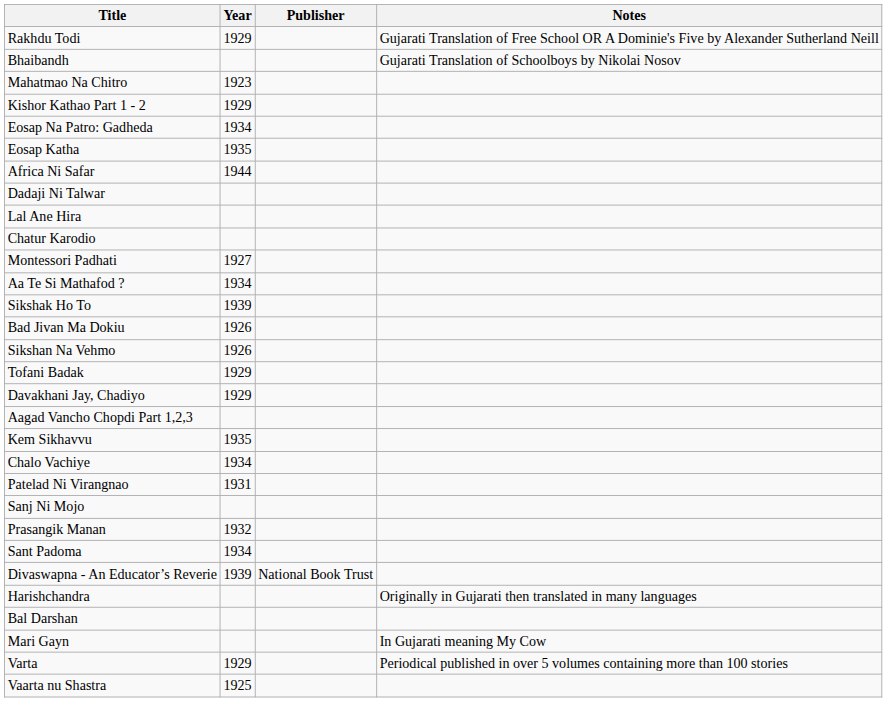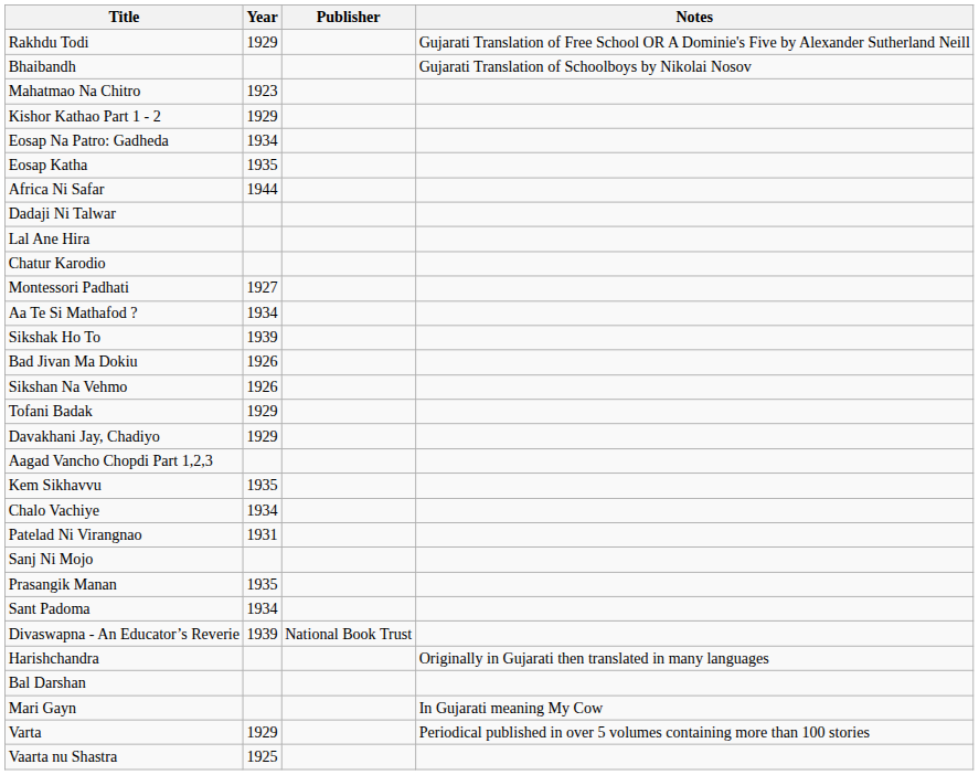 <table class="wikitable">
 <tr>
 <th>Title</th>
 <th>Year</th>
 <th>Publisher</th>
 <th>Notes</th>
 </tr>
 <tr>
 <td>Rakhdu Todi</td>
 <td>1929</td>
 <td></td>
 <td>Gujarati Translation of Free School OR A Dominie's Five by Alexander Sutherland Neill</td>
 </tr>
 <tr>
 <td>Bhaibandh</td>
 <td></td>
 <td></td>
 <td>Gujarati Translation of Schoolboys by Nikolai Nosov</td>
 </tr>
 <tr>
 <td>Mahatmao Na Chitro</td>
 <td>1923</td>
 <td></td>
 <td></td>
 </tr>
 <tr>
 <td>Kishor Kathao Part 1 - 2</td>
 <td>1929</td>
 <td></td>
 <td></td>
 </tr>
 <tr>
 <td>Eosap Na Patro: Gadheda</td>
 <td>1934</td>
 <td></td>
 <td></td>
 </tr>
 <tr>
 <td>Eosap Katha</td>
 <td>1935</td>
 <td></td>
 <td></td>
 </tr>
 <tr>
 <td>Africa Ni Safar</td>
 <td>1944</td>
 <td></td>
 <td></td>
 </tr>
 <tr>
 <td>Dadaji Ni Talwar</td>
 <td></td>
 <td></td>
 <td></td>
 </tr>
 <tr>
 <td>Lal Ane Hira</td>
 <td></td>
 <td></td>
 <td></td>
 </tr>
 <tr>
 <td>Chatur Karodio</td>
 <td></td>
 <td></td>
 <td></td>
 </tr>
 <tr>
 <td>Montessori Padhati</td>
 <td>1927</td>
 <td></td>
 <td></td>
 </tr>
 <tr>
 <td>Aa Te Si Mathafod ?</td>
 <td>1934</td>
 <td></td>
 <td></td>
 </tr>
 <tr>
 <td>Sikshak Ho To</td>
 <td>1939</td>
 <td></td>
 <td></td>
 </tr>
 <tr>
 <td>Bad Jivan Ma Dokiu</td>
 <td>1926</td>
 <td></td>
 <td></td>
 </tr>
 <tr>
 <td>Sikshan Na Vehmo</td>
 <td>1926</td>
 <td></td>
 <td></td>
 </tr>
 <tr>
 <td>Tofani Badak</td>
 <td>1929</td>
 <td></td>
 <td></td>
 </tr>
 <tr>
 <td>Davakhani Jay, Chadiyo</td>
 <td>1929</td>
 <td></td>
 <td></td>
 </tr>
 <tr>
 <td>Aagad Vancho Chopdi Part 1,2,3</td>
 <td></td>
 <td></td>
 <td></td>
 </tr>
 <tr>
 <td>Kem Sikhavvu</td>
 <td>1935</td>
 <td></td>
 <td></td>
 </tr>
 <tr>
 <td>Chalo Vachiye</td>
 <td>1934</td>
 <td></td>
 <td></td>
 </tr>
 <tr>
 <td>Patelad Ni Virangnao</td>
 <td>1931</td>
 <td></td>
 <td></td>
 </tr>
 <tr>
 <td>Sanj Ni Mojo</td>
 <td></td>
 <td></td>
 <td></td>
 </tr>
 <tr>
 <td>Prasangik Manan</td>
-<td>1932</td>
+<td>1935</td>
 <td></td>
 <td></td>
 </tr>
 <tr>
 <td>Sant Padoma</td>
 <td>1934</td>
 <td></td>
 <td></td>
 </tr>
 <tr>
 <td>Divaswapna - An Educator’s Reverie</td>
 <td>1939</td>
 <td>National Book Trust</td>
 <td></td>
 </tr>
 <tr>
 <td>Harishchandra</td>
 <td></td>
 <td></td>
 <td>Originally in Gujarati then translated in many languages</td>
 </tr>
 <tr>
 <td>Bal Darshan</td>
 <td></td>
 <td></td>
 <td></td>
 </tr>
 <tr>
 <td>Mari Gayn</td>
 <td></td>
 <td></td>
 <td>In Gujarati meaning My Cow</td>
 </tr>
 <tr>
 <td>Varta</td>
 <td>1929</td>
 <td></td>
 <td>Periodical published in over 5 volumes containing more than 100 stories</td>
 </tr>
 <tr>
 <td>Vaarta nu Shastra</td>
 <td>1925</td>
 <td></td>
 <td></td>
 </tr>
 </table>
